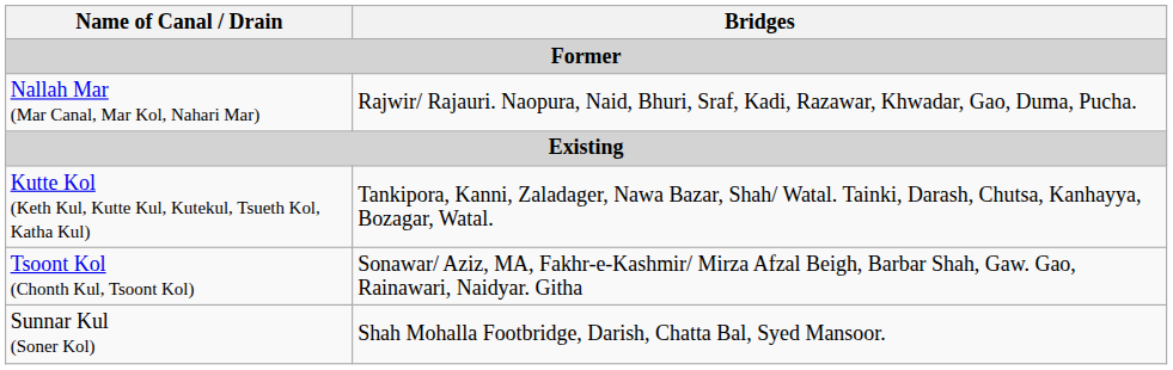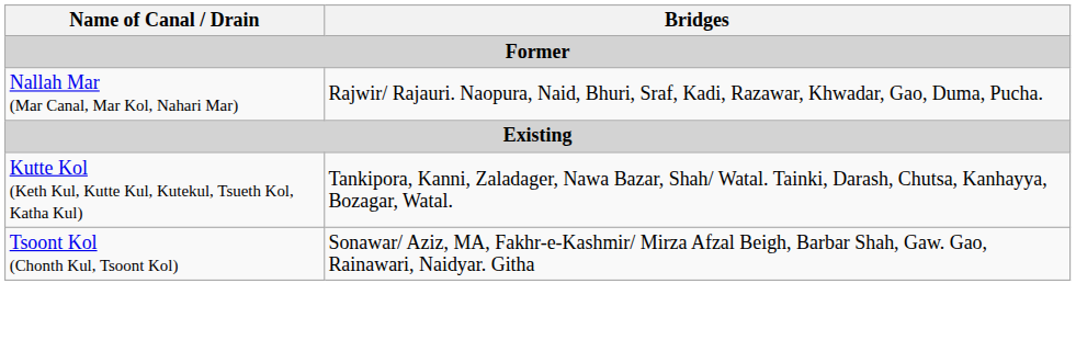 <table class="wikitable">
 <tr>
 <th>Name of Canal / Drain</th>
 <th>Bridges</th>
 </tr>
 <tr>
 <th colspan="2" style="background:#D3D3D3;">Former</th>
 </tr>
 <tr>
 <td><a href='#'>Nallah Mar</a><br><small>(Mar Canal, Mar Kol, Nahari Mar)</small></td>
 <td>Rajwir/ Rajauri. Naopura, Naid, Bhuri, Sraf, Kadi, Razawar, Khwadar, Gao, Duma, Pucha.</td>
 </tr>
 <tr>
 <th colspan="2" style="background:#D3D3D3;">Existing</th>
 </tr>
 <tr>
 <td><a href='#'>Kutte Kol</a><br><small>(Keth Kul, Kutte Kul, Kutekul, Tsueth Kol, Katha Kul)</small></td>
 <td>Tankipora, Kanni, Zaladager, Nawa Bazar, Shah/ Watal. Tainki, Darash, Chutsa, Kanhayya, Bozagar, Watal.</td>
 </tr>
 <tr>
 <td><a href='#'>Tsoont Kol</a><br><small>(Chonth Kul, Tsoont Kol)</small></td>
 <td>Sonawar/ Aziz, MA, Fakhr-e-Kashmir/ Mirza Afzal Beigh, Barbar Shah, Gaw. Gao, Rainawari, Naidyar. Githa</td>
 </tr>
-<tr>
-<td>Sunnar Kul<br><small>(Soner Kol)</small></td>
-<td>Shah Mohalla Footbridge, Darish, Chatta Bal, Syed Mansoor.</td>
-</tr>
 </table>
